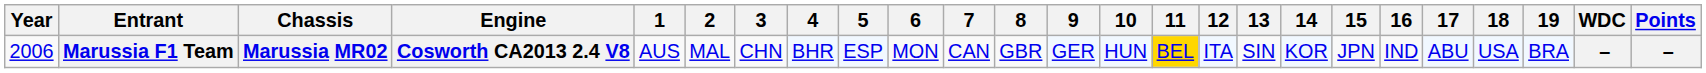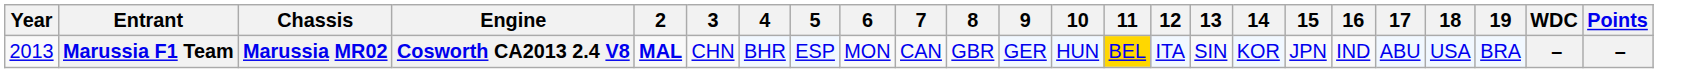 <table class="wikitable" style="font-size: 85%; text-align: center">
 <tr>
 <th>Year</th>
 <th>Entrant</th>
 <th>Chassis</th>
 <th>Engine</th>
-<th>1</th>
 <th>2</th>
 <th>3</th>
 <th>4</th>
 <th>5</th>
 <th>6</th>
 <th>7</th>
 <th>8</th>
 <th>9</th>
 <th>10</th>
 <th>11</th>
 <th>12</th>
 <th>13</th>
 <th>14</th>
 <th>15</th>
 <th>16</th>
 <th>17</th>
 <th>18</th>
 <th>19</th>
 <th>WDC</th>
 <th><a href='#'>Points</a></th>
 </tr>
 <tr>
-<td><a href='#'>2006</a></td>
+<td><a href='#'>2013</a></td>
 <th nowrap><a href='#'>Marussia F1</a> Team</th>
 <th nowrap><a href='#'>Marussia</a> <a href='#'>MR02</a></th>
 <th nowrap><a href='#'>Cosworth</a> CA2013 2.4 <a href='#'>V8</a></th>
-<td><a href='#'>AUS</a></td>
-<td><a href='#'>MAL</a></td>
+<td><strong><a href='#'>MAL</a></strong></td>
 <td><a href='#'>CHN</a></td>
 <td style="background:#F1F8FF;"><a href='#'>BHR</a><br></td>
 <td style="background:#F1F8FF;"><a href='#'>ESP</a><br></td>
 <td><a href='#'>MON</a></td>
 <td><a href='#'>CAN</a></td>
 <td><a href='#'>GBR</a></td>
 <td style="background:#F1F8FF;"><a href='#'>GER</a><br></td>
 <td style="background:#F1F8FF;"><a href='#'>HUN</a><br></td>
 <td style="background: gold;"><a href='#'>BEL</a></td>
 <td style="background:#F1F8FF;"><a href='#'>ITA</a><br></td>
 <td><a href='#'>SIN</a></td>
 <td style="background:#F1F8FF;"><a href='#'>KOR</a><br></td>
 <td><a href='#'>JPN</a></td>
 <td><a href='#'>IND</a></td>
 <td style="background:#F1F8FF;"><a href='#'>ABU</a><br></td>
 <td style="background:#F1F8FF;"><a href='#'>USA</a><br></td>
 <td style="background:#F1F8FF;"><a href='#'>BRA</a><br></td>
 <th> –</th>
 <th> –</th>
 </tr>
 </table>
